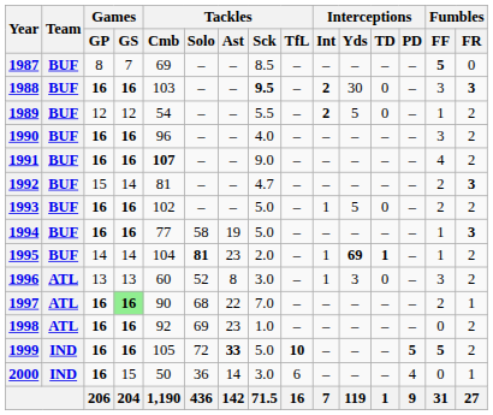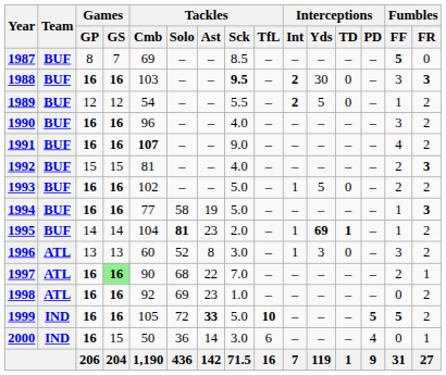 <table class="wikitable" style="text-align: center;">
 <tr>
 <th rowspan="2">Year</th>
 <th rowspan="2">Team</th>
 <th colspan="2">Games</th>
 <th colspan="5">Tackles</th>
 <th colspan="4">Interceptions</th>
 <th colspan="2">Fumbles</th>
 </tr>
 <tr>
 <th>GP</th>
 <th>GS</th>
 <th>Cmb</th>
 <th>Solo</th>
 <th>Ast</th>
 <th>Sck</th>
 <th>TfL</th>
 <th>Int</th>
 <th>Yds</th>
 <th>TD</th>
 <th>PD</th>
 <th>FF</th>
 <th>FR</th>
 </tr>
 <tr>
 <th><a href='#'>1987</a></th>
 <th><a href='#'>BUF</a></th>
 <td>8</td>
 <td>7</td>
 <td>69</td>
 <td>–</td>
 <td>–</td>
 <td>8.5</td>
 <td>–</td>
 <td>–</td>
 <td>–</td>
 <td>–</td>
 <td>–</td>
 <td><strong>5</strong></td>
 <td>0</td>
 </tr>
 <tr>
 <th><a href='#'>1988</a></th>
 <th><a href='#'>BUF</a></th>
 <td><strong>16</strong></td>
 <td><strong>16</strong></td>
 <td>103</td>
 <td>–</td>
 <td>–</td>
 <td><strong>9.5</strong></td>
 <td>–</td>
 <td><strong>2</strong></td>
 <td>30</td>
 <td>0</td>
 <td>–</td>
 <td>3</td>
 <td><strong>3</strong></td>
 </tr>
 <tr>
 <th><a href='#'>1989</a></th>
 <th><a href='#'>BUF</a></th>
 <td>12</td>
 <td>12</td>
 <td>54</td>
 <td>–</td>
 <td>–</td>
 <td>5.5</td>
 <td>–</td>
 <td><strong>2</strong></td>
 <td>5</td>
 <td>0</td>
 <td>–</td>
 <td>1</td>
 <td>2</td>
 </tr>
 <tr>
 <th><a href='#'>1990</a></th>
 <th><a href='#'>BUF</a></th>
 <td><strong>16</strong></td>
 <td><strong>16</strong></td>
 <td>96</td>
 <td>–</td>
 <td>–</td>
 <td>4.0</td>
 <td>–</td>
 <td>–</td>
 <td>–</td>
 <td>–</td>
 <td>–</td>
 <td>3</td>
 <td>2</td>
 </tr>
 <tr>
 <th><a href='#'>1991</a></th>
 <th><a href='#'>BUF</a></th>
 <td><strong>16</strong></td>
 <td><strong>16</strong></td>
 <td><strong>107</strong></td>
 <td>–</td>
 <td>–</td>
 <td>9.0</td>
 <td>–</td>
 <td>–</td>
 <td>–</td>
 <td>–</td>
 <td>–</td>
 <td>4</td>
 <td>2</td>
 </tr>
 <tr>
 <th><a href='#'>1992</a></th>
 <th><a href='#'>BUF</a></th>
 <td>15</td>
-<td>14</td>
+<td>15</td>
 <td>81</td>
 <td>–</td>
 <td>–</td>
-<td>4.7</td>
+<td>4.0</td>
 <td>–</td>
 <td>–</td>
 <td>–</td>
 <td>–</td>
 <td>–</td>
 <td>2</td>
 <td><strong>3</strong></td>
 </tr>
 <tr>
 <th><a href='#'>1993</a></th>
 <th><a href='#'>BUF</a></th>
 <td><strong>16</strong></td>
 <td><strong>16</strong></td>
 <td>102</td>
 <td>–</td>
 <td>–</td>
 <td>5.0</td>
 <td>–</td>
 <td>1</td>
 <td>5</td>
 <td>0</td>
 <td>–</td>
 <td>2</td>
 <td>2</td>
 </tr>
 <tr>
 <th><a href='#'>1994</a></th>
 <th><a href='#'>BUF</a></th>
 <td><strong>16</strong></td>
 <td><strong>16</strong></td>
 <td>77</td>
 <td>58</td>
 <td>19</td>
 <td>5.0</td>
 <td>–</td>
 <td>–</td>
 <td>–</td>
 <td>–</td>
 <td>–</td>
 <td>1</td>
 <td><strong>3</strong></td>
 </tr>
 <tr>
 <th><a href='#'>1995</a></th>
 <th><a href='#'>BUF</a></th>
 <td>14</td>
 <td>14</td>
 <td>104</td>
 <td><strong>81</strong></td>
 <td>23</td>
 <td>2.0</td>
 <td>–</td>
 <td>1</td>
 <td><strong>69</strong></td>
 <td><strong>1</strong></td>
 <td>–</td>
 <td>1</td>
 <td>2</td>
 </tr>
 <tr>
 <th><a href='#'>1996</a></th>
 <th><a href='#'>ATL</a></th>
 <td>13</td>
 <td>13</td>
 <td>60</td>
 <td>52</td>
 <td>8</td>
 <td>3.0</td>
 <td>–</td>
 <td>1</td>
 <td>3</td>
 <td>0</td>
 <td>–</td>
 <td>3</td>
 <td>2</td>
 </tr>
 <tr>
 <th><a href='#'>1997</a></th>
 <th><a href='#'>ATL</a></th>
 <td><strong>16</strong></td>
 <td style="background: lightgreen;"><strong>16</strong></td>
 <td>90</td>
 <td>68</td>
 <td>22</td>
 <td>7.0</td>
 <td>–</td>
 <td>–</td>
 <td>–</td>
 <td>–</td>
 <td>–</td>
 <td>2</td>
 <td>1</td>
 </tr>
 <tr>
 <th><a href='#'>1998</a></th>
 <th><a href='#'>ATL</a></th>
 <td><strong>16</strong></td>
 <td><strong>16</strong></td>
 <td>92</td>
 <td>69</td>
 <td>23</td>
 <td>1.0</td>
 <td>–</td>
 <td>–</td>
 <td>–</td>
 <td>–</td>
 <td>–</td>
 <td>0</td>
 <td>2</td>
 </tr>
 <tr>
 <th><a href='#'>1999</a></th>
 <th><a href='#'>IND</a></th>
 <td><strong>16</strong></td>
 <td><strong>16</strong></td>
 <td>105</td>
 <td>72</td>
 <td><strong>33</strong></td>
 <td>5.0</td>
 <td><strong>10</strong></td>
 <td>–</td>
 <td>–</td>
 <td>–</td>
 <td><strong>5</strong></td>
 <td><strong>5</strong></td>
 <td>2</td>
 </tr>
 <tr>
 <th><a href='#'>2000</a></th>
 <th><a href='#'>IND</a></th>
 <td><strong>16</strong></td>
 <td>15</td>
 <td>50</td>
 <td>36</td>
 <td>14</td>
 <td>3.0</td>
 <td>6</td>
 <td>–</td>
 <td>–</td>
 <td>–</td>
 <td>4</td>
 <td>0</td>
 <td>1</td>
 </tr>
 <tr>
 <th colspan="2"></th>
 <th>206</th>
 <th>204</th>
 <th>1,190</th>
 <th>436</th>
 <th>142</th>
 <th>71.5</th>
 <th>16</th>
 <th>7</th>
 <th>119</th>
 <th>1</th>
 <th>9</th>
 <th>31</th>
 <th>27</th>
 </tr>
 </table>
